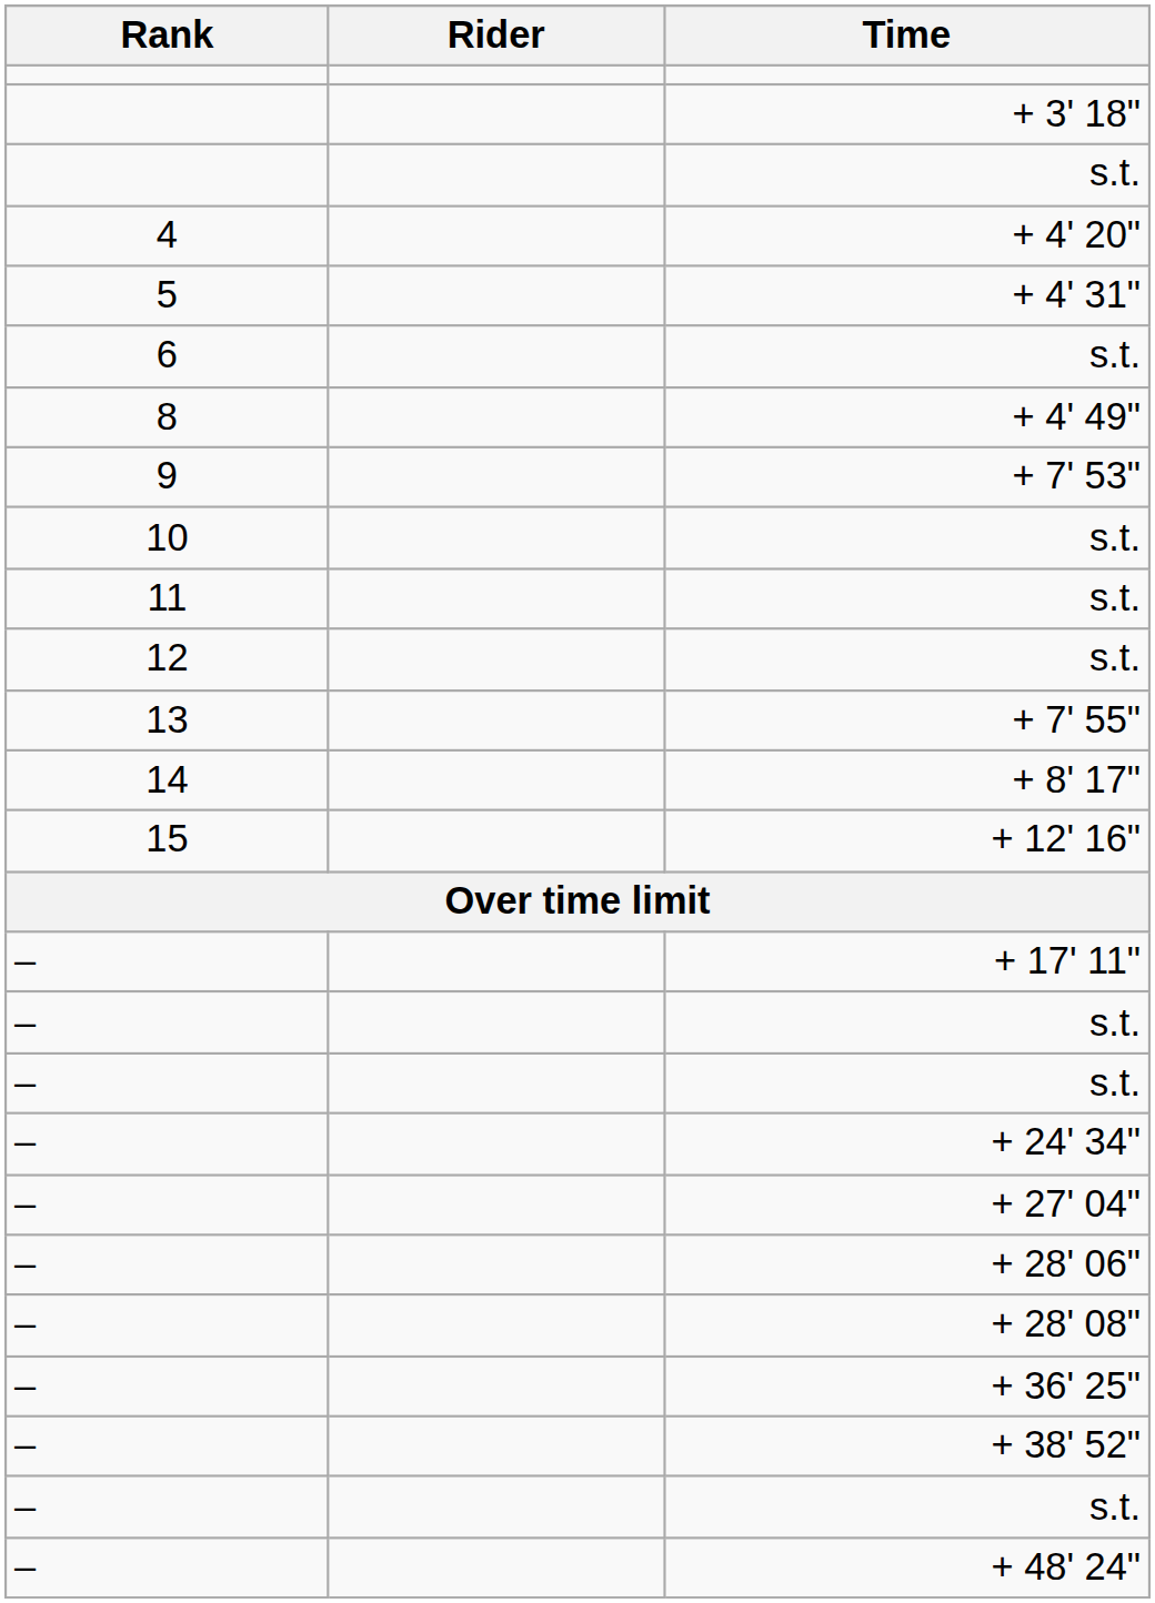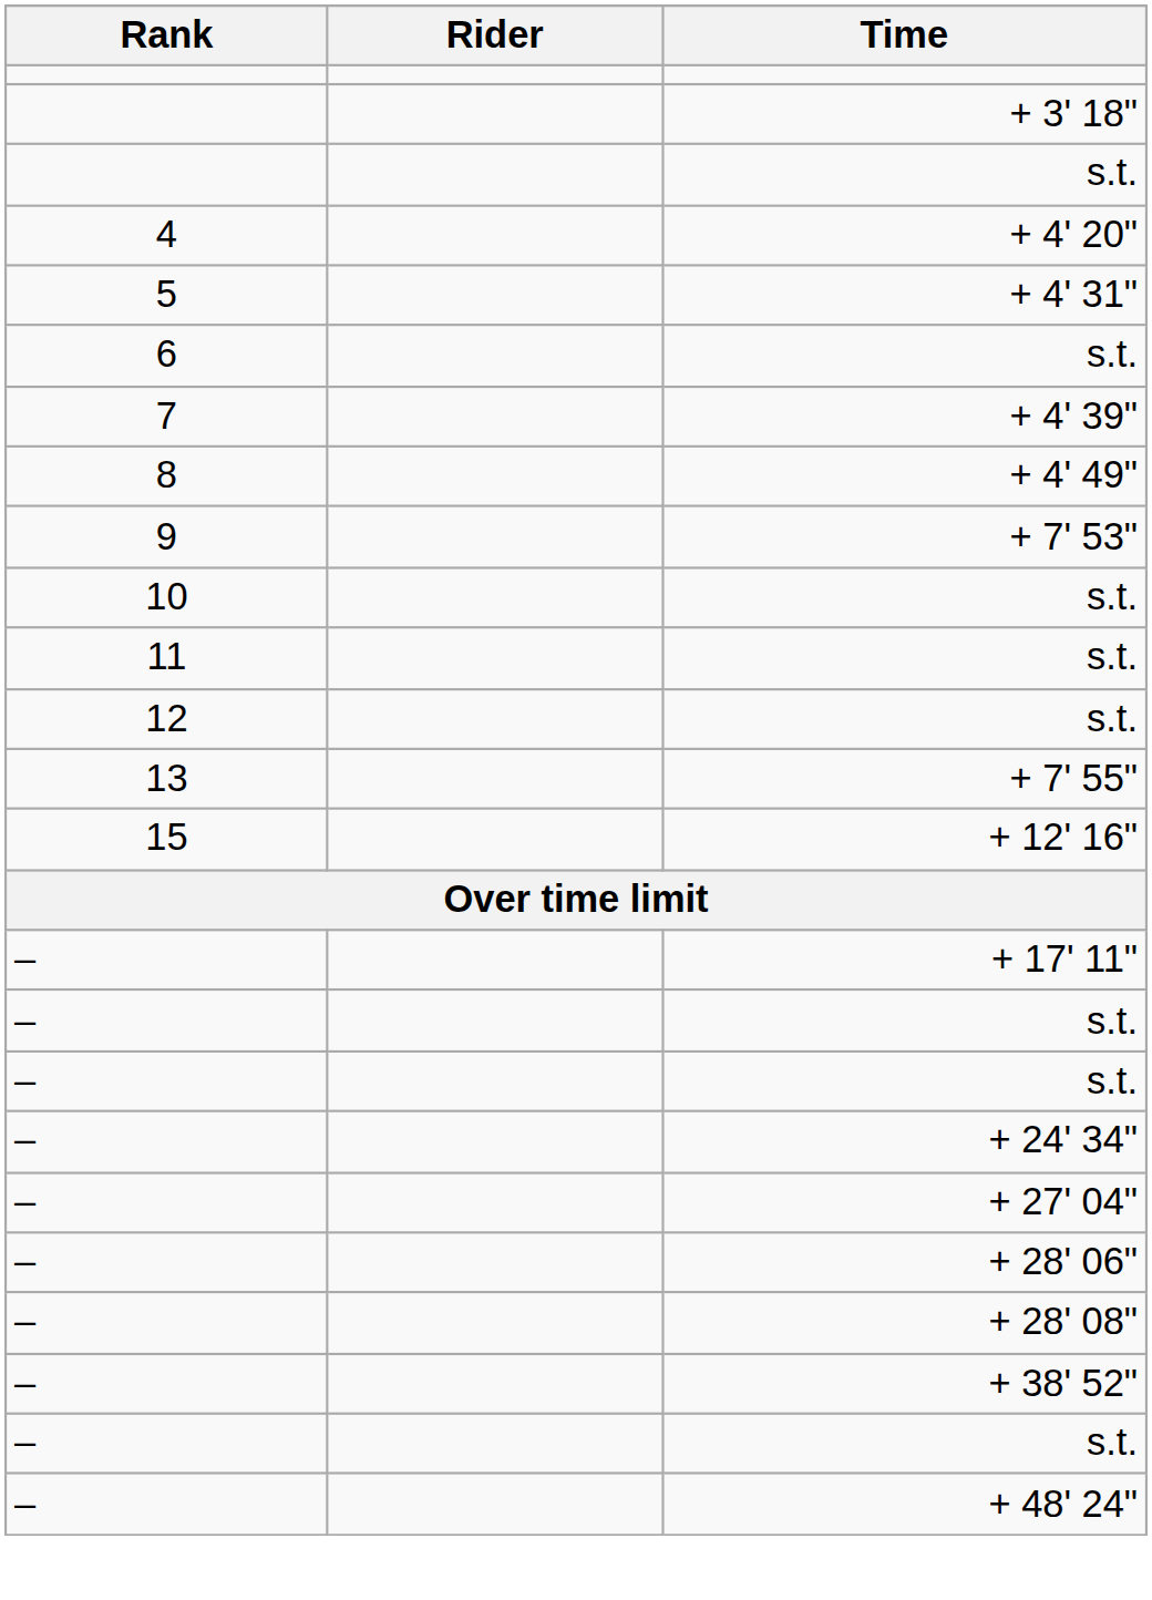 <table class="wikitable" style="width:30em; margin-bottom:0; style="font-size:95%;">
 <tr>
 </tr>
 <tr>
 <th>Rank</th>
 <th>Rider</th>
 <th>Time</th>
 </tr>
 <tr>
 <td align=center></td>
 <td></td>
 <td align=right></td>
 </tr>
 <tr>
 <td align=center></td>
 <td></td>
 <td align=right>+ 3' 18"</td>
 </tr>
 <tr>
 <td align=center></td>
 <td></td>
 <td align=right>s.t.</td>
 </tr>
 <tr>
 <td align=center>4</td>
 <td></td>
 <td align=right>+ 4' 20"</td>
 </tr>
 <tr>
 <td align=center>5</td>
 <td></td>
 <td align=right>+ 4' 31"</td>
 </tr>
 <tr>
 <td align=center>6</td>
 <td></td>
 <td align=right>s.t.</td>
 </tr>
 <tr>
+<td align=center>7</td>
+<td></td>
+<td align=right>+ 4' 39"</td>
+</tr>
+<tr>
 <td align=center>8</td>
 <td></td>
 <td align=right>+ 4' 49"</td>
 </tr>
 <tr>
 <td align=center>9</td>
 <td></td>
 <td align=right>+ 7' 53"</td>
 </tr>
 <tr>
 <td align=center>10</td>
 <td></td>
 <td align=right>s.t.</td>
 </tr>
 <tr>
 <td align=center>11</td>
 <td></td>
 <td align=right>s.t.</td>
 </tr>
 <tr>
 <td align=center>12</td>
 <td></td>
 <td align=right>s.t.</td>
 </tr>
 <tr>
 <td align=center>13</td>
 <td></td>
 <td align=right>+ 7' 55"</td>
-</tr>
-<tr>
-<td align=center>14</td>
-<td></td>
-<td align=right>+ 8' 17"</td>
 </tr>
 <tr>
 <td align=center>15</td>
 <td></td>
 <td align=right>+ 12' 16"</td>
 </tr>
 <tr>
 <th scope=row colspan=3>Over time limit</th>
 </tr>
 <tr>
 <td>–</td>
 <td></td>
 <td align=right>+ 17' 11"</td>
 </tr>
 <tr>
 <td>–</td>
 <td></td>
 <td align=right>s.t.</td>
 </tr>
 <tr>
 <td>–</td>
 <td></td>
 <td align=right>s.t.</td>
 </tr>
 <tr>
 <td>–</td>
 <td></td>
 <td align=right>+ 24' 34"</td>
 </tr>
 <tr>
 <td>–</td>
 <td></td>
 <td align=right>+ 27' 04"</td>
 </tr>
 <tr>
 <td>–</td>
 <td></td>
 <td align=right>+ 28' 06"</td>
 </tr>
 <tr>
 <td>–</td>
 <td></td>
 <td align=right>+ 28' 08"</td>
 </tr>
 <tr>
 <td>–</td>
 <td></td>
-<td align=right>+ 36' 25"</td>
-</tr>
-<tr>
-<td>–</td>
-<td></td>
 <td align=right>+ 38' 52"</td>
 </tr>
 <tr>
 <td>–</td>
 <td></td>
 <td align=right>s.t.</td>
 </tr>
 <tr>
 <td>–</td>
 <td></td>
 <td align=right>+ 48' 24"</td>
 </tr>
 </table>
